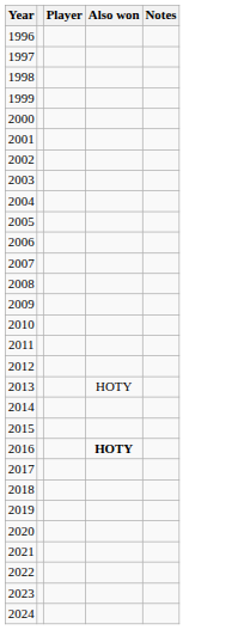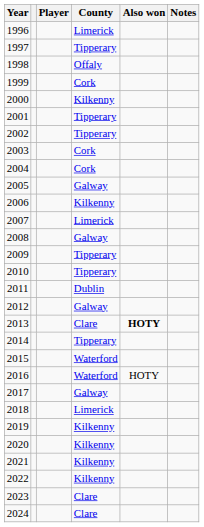 <table class="sortable wikitable" style="text-align: center;">
 <tr>
 <th>Year</th>
 <th></th>
 <th>Player</th>
+<th>County</th>
 <th class="unsortable">Also won</th>
 <th class="unsortable" align=center>Notes</th>
 </tr>
 <tr>
 <td>1996</td>
 <td></td>
 <td align=left></td>
+<td align=left><a href='#'>Limerick</a></td>
 <td></td>
 <td></td>
 </tr>
 <tr>
 <td>1997</td>
 <td></td>
 <td align=left></td>
+<td align=left><a href='#'>Tipperary</a></td>
 <td></td>
 <td></td>
 </tr>
 <tr>
 <td>1998</td>
 <td></td>
 <td align=left></td>
+<td align=left><a href='#'>Offaly</a></td>
 <td></td>
 <td></td>
 </tr>
 <tr>
 <td>1999</td>
 <td></td>
 <td align=left></td>
+<td align=left><a href='#'>Cork</a></td>
 <td></td>
 <td></td>
 </tr>
 <tr>
 <td>2000</td>
 <td></td>
 <td align=left></td>
+<td align=left><a href='#'>Kilkenny</a></td>
 <td></td>
 <td></td>
 </tr>
 <tr>
 <td>2001</td>
 <td></td>
 <td align=left></td>
+<td align=left><a href='#'>Tipperary</a></td>
 <td></td>
 <td></td>
 </tr>
 <tr>
 <td>2002</td>
 <td></td>
 <td align=left></td>
+<td align=left><a href='#'>Tipperary</a></td>
 <td></td>
 <td></td>
 </tr>
 <tr>
 <td>2003</td>
 <td></td>
 <td align=left></td>
+<td align=left><a href='#'>Cork</a></td>
 <td></td>
 <td></td>
 </tr>
 <tr>
 <td>2004</td>
 <td></td>
 <td align=left></td>
+<td align=left><a href='#'>Cork</a></td>
 <td></td>
 <td></td>
 </tr>
 <tr>
 <td>2005</td>
 <td></td>
 <td align=left></td>
+<td align=left><a href='#'>Galway</a></td>
 <td></td>
 <td></td>
 </tr>
 <tr>
 <td>2006</td>
 <td></td>
 <td align=left></td>
+<td align=left><a href='#'>Kilkenny</a></td>
 <td></td>
 <td></td>
 </tr>
 <tr>
 <td>2007</td>
 <td></td>
 <td align=left></td>
+<td align=left><a href='#'>Limerick</a></td>
 <td></td>
 <td></td>
 </tr>
 <tr>
 <td>2008</td>
 <td></td>
 <td align=left></td>
+<td align=left><a href='#'>Galway</a></td>
 <td></td>
 <td></td>
 </tr>
 <tr>
 <td>2009</td>
 <td></td>
 <td align=left></td>
+<td align=left><a href='#'>Tipperary</a></td>
 <td></td>
 <td></td>
 </tr>
 <tr>
 <td>2010</td>
 <td></td>
 <td align=left></td>
+<td align=left><a href='#'>Tipperary</a></td>
 <td></td>
 <td></td>
 </tr>
 <tr>
 <td>2011</td>
 <td></td>
 <td align=left></td>
+<td align=left><a href='#'>Dublin</a></td>
 <td></td>
 <td></td>
 </tr>
 <tr>
 <td>2012</td>
 <td></td>
 <td align=left></td>
+<td align=left><a href='#'>Galway</a></td>
 <td></td>
 <td></td>
 </tr>
 <tr>
 <td>2013</td>
 <td></td>
 <td align=left></td>
-<td>HOTY</td>
+<td align=left><a href='#'>Clare</a></td>
+<td><strong>HOTY</strong></td>
 <td></td>
 </tr>
 <tr>
 <td>2014</td>
 <td></td>
 <td align=left></td>
+<td align=left><a href='#'>Tipperary</a></td>
 <td></td>
 <td></td>
 </tr>
 <tr>
 <td>2015</td>
 <td></td>
 <td align=left></td>
+<td align=left><a href='#'>Waterford</a></td>
 <td></td>
 <td></td>
 </tr>
 <tr>
 <td>2016</td>
 <td></td>
 <td align=left></td>
-<td><strong>HOTY</strong></td>
+<td align=left><a href='#'>Waterford</a></td>
+<td>HOTY</td>
 <td></td>
 </tr>
 <tr>
 <td>2017</td>
 <td></td>
 <td align=left></td>
+<td align=left><a href='#'>Galway</a></td>
 <td></td>
 <td></td>
 </tr>
 <tr>
 <td>2018</td>
 <td></td>
 <td align=left></td>
+<td align=left><a href='#'>Limerick</a></td>
 <td></td>
 <td></td>
 </tr>
 <tr>
 <td>2019</td>
 <td></td>
 <td align=left></td>
+<td align=left><a href='#'>Kilkenny</a></td>
 <td></td>
 <td></td>
 </tr>
 <tr>
 <td>2020</td>
 <td></td>
 <td align=left></td>
+<td align=left><a href='#'>Kilkenny</a></td>
 <td></td>
 <td></td>
 </tr>
 <tr>
 <td>2021</td>
 <td></td>
 <td align=left></td>
+<td align=left><a href='#'>Kilkenny</a></td>
 <td></td>
 <td></td>
 </tr>
 <tr>
 <td>2022</td>
 <td></td>
 <td align=left></td>
+<td align=left><a href='#'>Kilkenny</a></td>
 <td></td>
 <td></td>
 </tr>
 <tr>
 <td>2023</td>
 <td></td>
 <td align=left></td>
+<td align=left><a href='#'>Clare</a></td>
 <td></td>
 <td></td>
 </tr>
 <tr>
 <td>2024</td>
 <td></td>
 <td align=left></td>
+<td align=left><a href='#'>Clare</a></td>
 <td></td>
 <td></td>
 </tr>
 </table>
